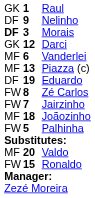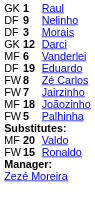 <table style="font-size:90%; margin:0.2em auto;" cellspacing="0" cellpadding="0">
 <tr>
 <th width="25"></th>
 <th width="25"></th>
 </tr>
 <tr>
 <td>GK</td>
 <td><strong>1</strong></td>
 <td> <a href='#'>Raul</a></td>
 </tr>
 <tr>
 <td>DF</td>
 <td><strong>9</strong></td>
 <td> <a href='#'>Nelinho</a></td>
 </tr>
 <tr>
-<td><strong>DF</strong></td>
+<td>DF</td>
 <td><strong>3</strong></td>
 <td> <a href='#'>Morais</a></td>
 </tr>
 <tr>
 <td>GK</td>
 <td><strong>12</strong></td>
 <td> <a href='#'>Darci</a></td>
 </tr>
 <tr>
 <td>MF</td>
 <td><strong>6</strong></td>
 <td> <a href='#'>Vanderlei</a></td>
-</tr>
-<tr>
-<td>MF</td>
-<td><strong>13</strong></td>
-<td> <a href='#'>Piazza</a> (c)</td>
-<td></td>
-<td></td>
 </tr>
 <tr>
 <td>DF</td>
 <td><strong>19</strong></td>
 <td> <a href='#'>Eduardo</a></td>
 <td></td>
 <td></td>
 </tr>
 <tr>
 <td>FW</td>
 <td><strong>8</strong></td>
 <td> <a href='#'>Zé Carlos</a></td>
 </tr>
 <tr>
 <td>FW</td>
 <td><strong>7</strong></td>
 <td> <a href='#'>Jairzinho</a></td>
 </tr>
 <tr>
 <td>MF</td>
 <td><strong>18</strong></td>
 <td> <a href='#'>Joãozinho</a></td>
 </tr>
 <tr>
 <td>FW</td>
 <td><strong>5</strong></td>
 <td> <a href='#'>Palhinha</a></td>
 </tr>
 <tr>
 <td colspan=3><strong>Substitutes:</strong></td>
 </tr>
 <tr>
 <td>MF</td>
 <td><strong>20</strong></td>
 <td> <a href='#'>Valdo</a></td>
 <td></td>
 <td></td>
 </tr>
 <tr>
 <td>FW</td>
 <td><strong>15</strong></td>
 <td> <a href='#'>Ronaldo</a></td>
 <td></td>
 <td></td>
 </tr>
 <tr>
 <td colspan=3><strong>Manager:</strong></td>
 </tr>
 <tr>
 <td colspan=4> <a href='#'>Zezé Moreira</a></td>
 </tr>
 </table>
